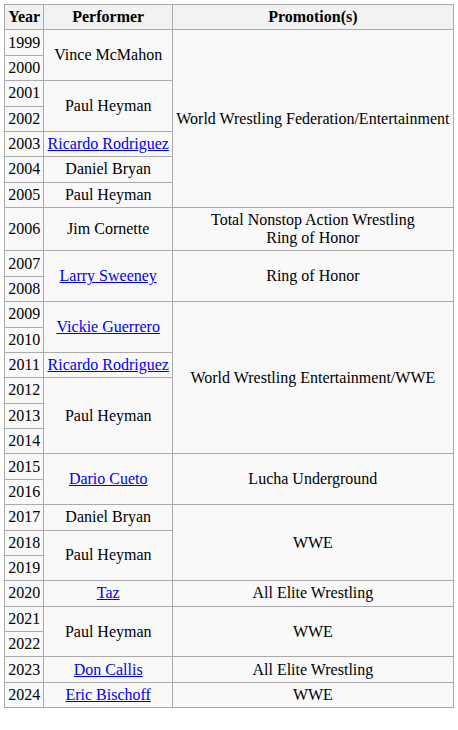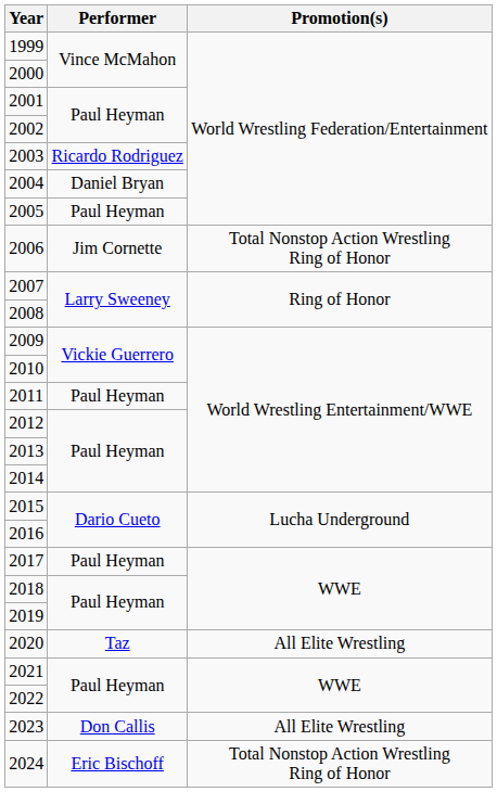 <table class="wikitable sortable" style="text-align: center">
 <tr>
 <th>Year</th>
 <th>Performer</th>
 <th>Promotion(s)</th>
 </tr>
 <tr>
 <td>1999</td>
 <td rowspan=2>Vince McMahon</td>
 <td rowspan=7>World Wrestling Federation/Entertainment</td>
 </tr>
 <tr>
 <td>2000</td>
 </tr>
 <tr>
 <td>2001</td>
 <td rowspan=2>Paul Heyman</td>
 </tr>
 <tr>
 <td>2002</td>
 </tr>
 <tr>
 <td>2003</td>
 <td><a href='#'>Ricardo Rodriguez</a></td>
 </tr>
 <tr>
 <td>2004</td>
 <td>Daniel Bryan</td>
 </tr>
 <tr>
 <td>2005</td>
 <td>Paul Heyman</td>
 </tr>
 <tr>
 <td>2006</td>
 <td>Jim Cornette</td>
 <td>Total Nonstop Action Wrestling<br>Ring of Honor</td>
 </tr>
 <tr>
 <td>2007</td>
 <td rowspan=2><a href='#'>Larry Sweeney</a></td>
 <td rowspan=2>Ring of Honor</td>
 </tr>
 <tr>
 <td>2008</td>
 </tr>
 <tr>
 <td>2009</td>
 <td rowspan=2><a href='#'>Vickie Guerrero</a></td>
 <td rowspan=6>World Wrestling Entertainment/WWE</td>
 </tr>
 <tr>
 <td>2010</td>
 </tr>
 <tr>
 <td>2011</td>
-<td><a href='#'>Ricardo Rodriguez</a></td>
+<td>Paul Heyman</td>
 </tr>
 <tr>
 <td>2012</td>
 <td rowspan=3>Paul Heyman</td>
 </tr>
 <tr>
 <td>2013</td>
 </tr>
 <tr>
 <td>2014</td>
 </tr>
 <tr>
 <td>2015</td>
 <td rowspan=2><a href='#'>Dario Cueto</a></td>
 <td rowspan=2>Lucha Underground</td>
 </tr>
 <tr>
 <td>2016</td>
 </tr>
 <tr>
 <td>2017</td>
-<td>Daniel Bryan</td>
+<td>Paul Heyman</td>
 <td rowspan=3>WWE</td>
 </tr>
 <tr>
 <td>2018</td>
 <td rowspan=2>Paul Heyman</td>
 </tr>
 <tr>
 <td>2019</td>
 </tr>
 <tr>
 <td>2020</td>
 <td><a href='#'>Taz</a></td>
 <td>All Elite Wrestling</td>
 </tr>
 <tr>
 <td>2021</td>
 <td rowspan=2>Paul Heyman</td>
 <td rowspan=2>WWE</td>
 </tr>
 <tr>
 <td>2022</td>
 </tr>
 <tr>
 <td>2023</td>
 <td><a href='#'>Don Callis</a></td>
 <td>All Elite Wrestling</td>
 </tr>
 <tr>
 <td>2024</td>
 <td><a href='#'>Eric Bischoff</a></td>
-<td>WWE</td>
+<td>Total Nonstop Action Wrestling<br>Ring of Honor</td>
 </tr>
 </table>
